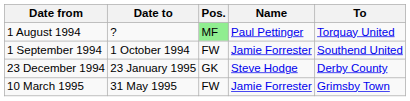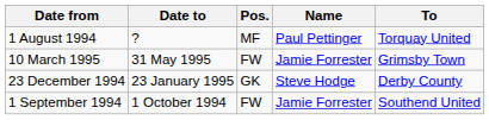 <table class="wikitable">
 <tr>
 <th>Date from</th>
 <th>Date to</th>
 <th>Pos.</th>
 <th>Name</th>
 <th>To</th>
 </tr>
 <tr>
 <td>1 August 1994</td>
 <td>?</td>
-<td style="background: lightgreen;">MF</td>
+<td>MF</td>
 <td> <a href='#'>Paul Pettinger</a></td>
 <td> <a href='#'>Torquay United</a></td>
 </tr>
 <tr>
-<td>1 September 1994</td>
-<td>1 October 1994</td>
+<td>10 March 1995</td>
+<td>31 May 1995</td>
 <td>FW</td>
 <td> <a href='#'>Jamie Forrester</a></td>
-<td> <a href='#'>Southend United</a></td>
+<td> <a href='#'>Grimsby Town</a></td>
 </tr>
 <tr>
 <td>23 December 1994</td>
 <td>23 January 1995</td>
 <td>GK</td>
 <td> <a href='#'>Steve Hodge</a></td>
 <td> <a href='#'>Derby County</a></td>
 </tr>
 <tr>
-<td>10 March 1995</td>
-<td>31 May 1995</td>
+<td>1 September 1994</td>
+<td>1 October 1994</td>
 <td>FW</td>
 <td> <a href='#'>Jamie Forrester</a></td>
-<td> <a href='#'>Grimsby Town</a></td>
+<td> <a href='#'>Southend United</a></td>
 </tr>
 </table>
